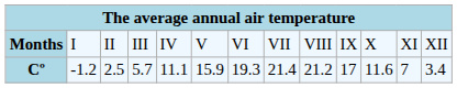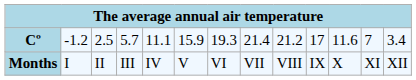 <table class="wikitable" style="margin: auto">
 <tr>
 <th colspan="13" style="background: #ADD8E6;">The average annual air temperature</th>
+</tr>
+<tr style="background: #F0F8FF;">
+<th style="background:#ADD8E6;">Cº</th>
+<td>‐1.2</td>
+<td>2.5</td>
+<td>5.7</td>
+<td>11.1</td>
+<td>15.9</td>
+<td>19.3</td>
+<td>21.4</td>
+<td>21.2</td>
+<td>17</td>
+<td>11.6</td>
+<td>7</td>
+<td>3.4</td>
 </tr>
 <tr style="background: #F0F8FF;">
 <th style="background:#ADD8E6;">Months</th>
 <td>I</td>
 <td>II</td>
 <td>III</td>
 <td>IV</td>
 <td>V</td>
 <td>VI</td>
 <td>VII</td>
 <td>VIII</td>
 <td>IX</td>
 <td>X</td>
 <td>XI</td>
 <td>XII</td>
 </tr>
-<tr style="background: #F0F8FF;">
-<th style="background:#ADD8E6;">Cº</th>
-<td>‐1.2</td>
-<td>2.5</td>
-<td>5.7</td>
-<td>11.1</td>
-<td>15.9</td>
-<td>19.3</td>
-<td>21.4</td>
-<td>21.2</td>
-<td>17</td>
-<td>11.6</td>
-<td>7</td>
-<td>3.4</td>
-</tr>
 </table>
